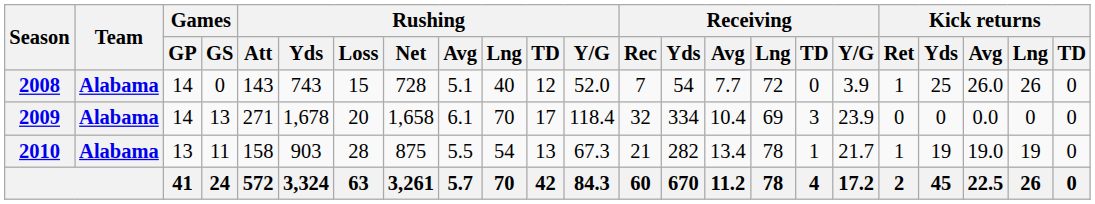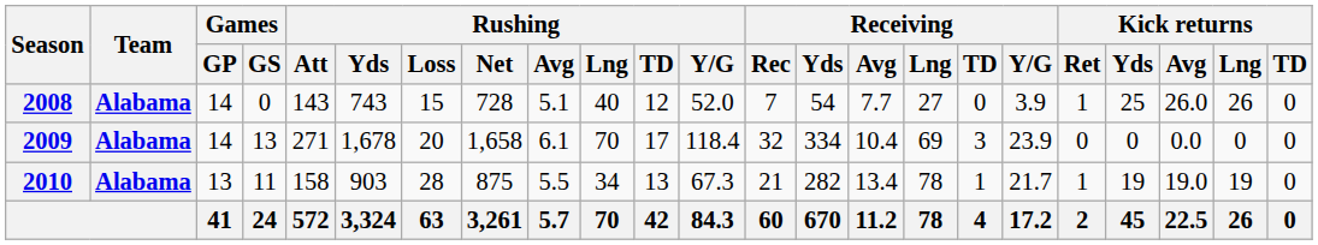 <table class=wikitable style="text-align:center;">
 <tr>
 <th rowspan="2">Season</th>
 <th rowspan="2">Team</th>
 <th colspan="2">Games</th>
 <th colspan="8">Rushing</th>
 <th colspan="6">Receiving</th>
 <th colspan="5">Kick returns</th>
 </tr>
 <tr>
 <th>GP</th>
 <th>GS</th>
 <th>Att</th>
 <th>Yds</th>
 <th>Loss</th>
 <th>Net</th>
 <th>Avg</th>
 <th>Lng</th>
 <th>TD</th>
 <th>Y/G</th>
 <th>Rec</th>
 <th>Yds</th>
 <th>Avg</th>
 <th>Lng</th>
 <th>TD</th>
 <th>Y/G</th>
 <th>Ret</th>
 <th>Yds</th>
 <th>Avg</th>
 <th>Lng</th>
 <th>TD</th>
 </tr>
 <tr>
 <th><a href='#'>2008</a></th>
 <th><a href='#'>Alabama</a></th>
 <td>14</td>
 <td>0</td>
 <td>143</td>
 <td>743</td>
 <td>15</td>
 <td>728</td>
 <td>5.1</td>
 <td>40</td>
 <td>12</td>
 <td>52.0</td>
 <td>7</td>
 <td>54</td>
 <td>7.7</td>
-<td>72</td>
+<td>27</td>
 <td>0</td>
 <td>3.9</td>
 <td>1</td>
 <td>25</td>
 <td>26.0</td>
 <td>26</td>
 <td>0</td>
 </tr>
 <tr>
 <th><a href='#'>2009</a></th>
 <th><a href='#'>Alabama</a></th>
 <td>14</td>
 <td>13</td>
 <td>271</td>
 <td>1,678</td>
 <td>20</td>
 <td>1,658</td>
 <td>6.1</td>
 <td>70</td>
 <td>17</td>
 <td>118.4</td>
 <td>32</td>
 <td>334</td>
 <td>10.4</td>
 <td>69</td>
 <td>3</td>
 <td>23.9</td>
 <td>0</td>
 <td>0</td>
 <td>0.0</td>
 <td>0</td>
 <td>0</td>
 </tr>
 <tr>
 <th><a href='#'>2010</a></th>
 <th><a href='#'>Alabama</a></th>
 <td>13</td>
 <td>11</td>
 <td>158</td>
 <td>903</td>
 <td>28</td>
 <td>875</td>
 <td>5.5</td>
-<td>54</td>
+<td>34</td>
 <td>13</td>
 <td>67.3</td>
 <td>21</td>
 <td>282</td>
 <td>13.4</td>
 <td>78</td>
 <td>1</td>
 <td>21.7</td>
 <td>1</td>
 <td>19</td>
 <td>19.0</td>
 <td>19</td>
 <td>0</td>
 </tr>
 <tr>
 <th colspan="2"></th>
 <th>41</th>
 <th>24</th>
 <th>572</th>
 <th>3,324</th>
 <th>63</th>
 <th>3,261</th>
 <th>5.7</th>
 <th>70</th>
 <th>42</th>
 <th>84.3</th>
 <th>60</th>
 <th>670</th>
 <th>11.2</th>
 <th>78</th>
 <th>4</th>
 <th>17.2</th>
 <th>2</th>
 <th>45</th>
 <th>22.5</th>
 <th>26</th>
 <th>0</th>
 </tr>
 </table>
